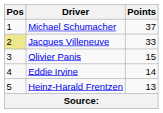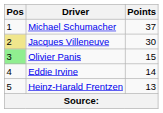 <table class="wikitable" style="font-size: 95%;">
 <tr>
 <th>Pos</th>
 <th>Driver</th>
 <th>Points</th>
 </tr>
 <tr>
 <td>1</td>
 <td> <a href='#'>Michael Schumacher</a></td>
 <td align="right">37</td>
 </tr>
 <tr>
 <td style="background: khaki;">2</td>
 <td> <a href='#'>Jacques Villeneuve</a></td>
-<td align="right">33</td>
+<td align="right">30</td>
 </tr>
 <tr>
-<td>3</td>
+<td style="background: lightgreen;">3</td>
 <td> <a href='#'>Olivier Panis</a></td>
 <td align="right">15</td>
 </tr>
 <tr>
 <td>4</td>
 <td> <a href='#'>Eddie Irvine</a></td>
 <td align="right">14</td>
 </tr>
 <tr>
 <td>5</td>
 <td> <a href='#'>Heinz-Harald Frentzen</a></td>
 <td align="right">13</td>
 </tr>
 <tr>
 <th colspan=4>Source:</th>
 </tr>
 </table>
